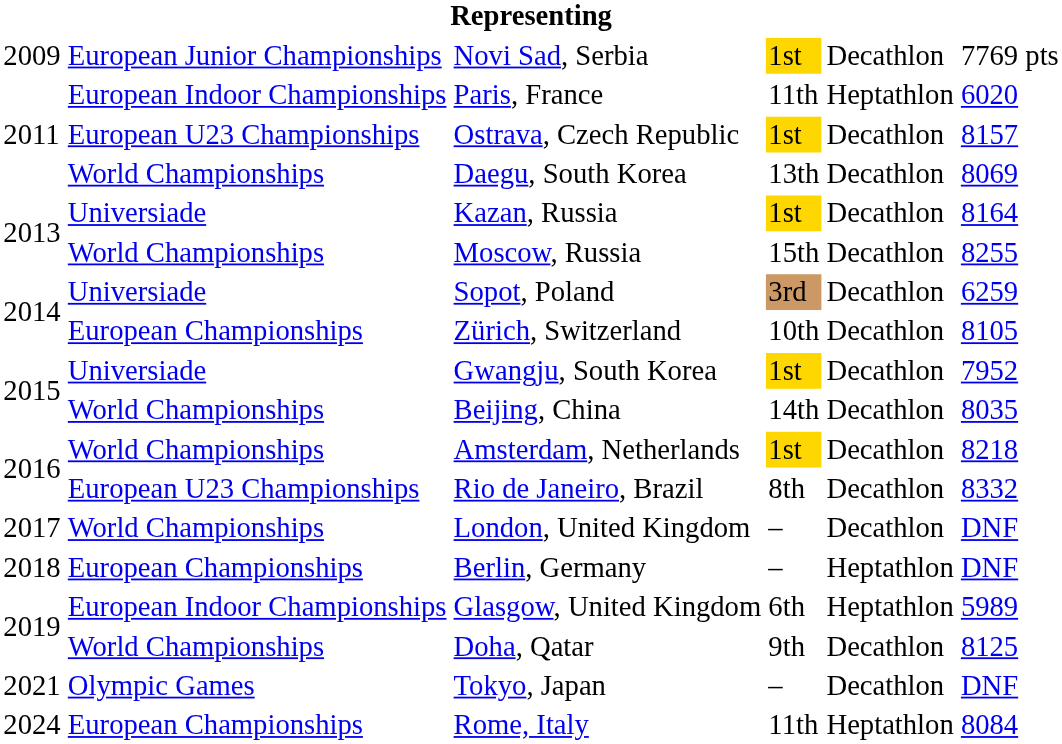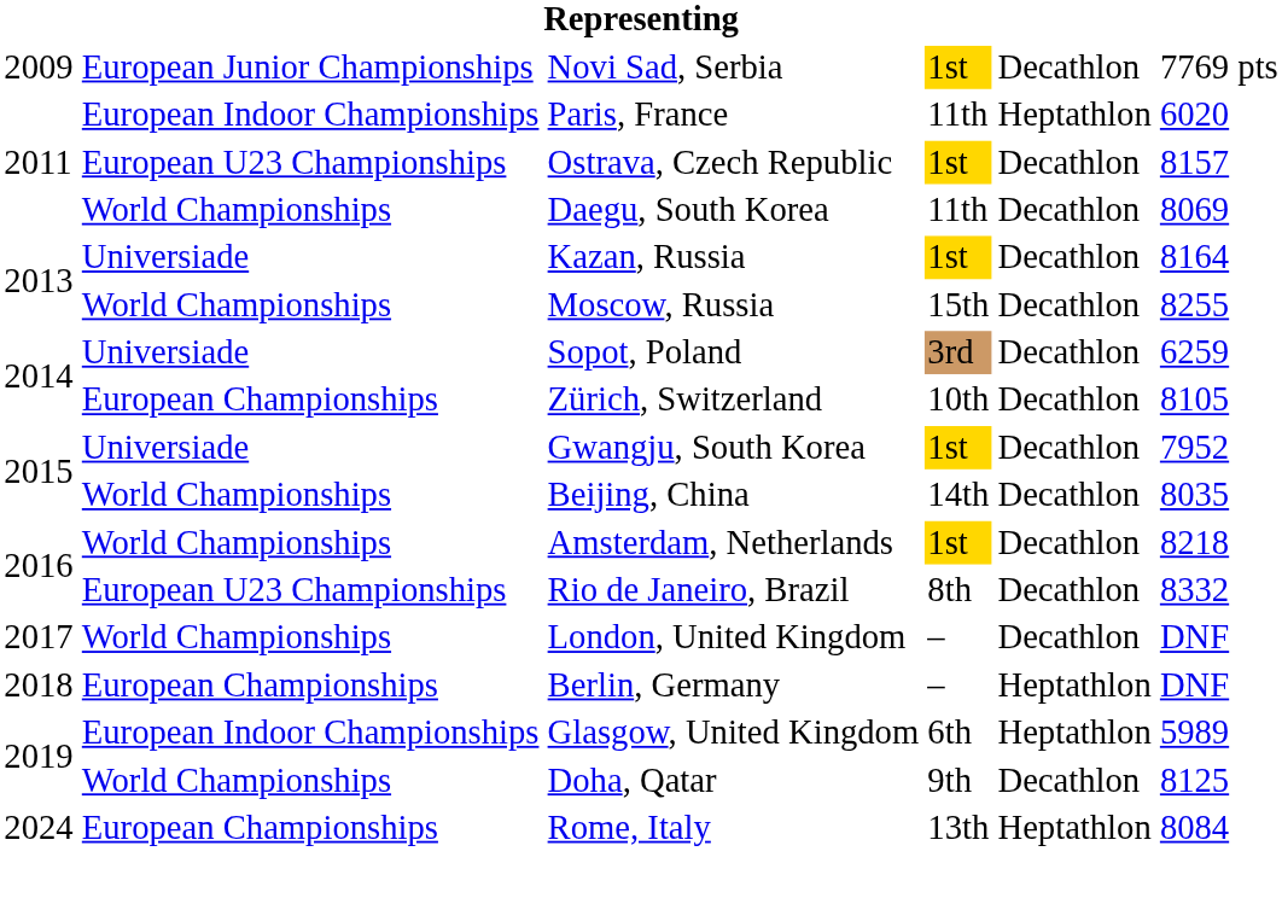 <table>
 <tr>
 <th colspan="6">Representing </th>
 </tr>
 <tr>
 <td>2009</td>
 <td><a href='#'>European Junior Championships</a></td>
 <td><a href='#'>Novi Sad</a>, Serbia</td>
 <td bgcolor=gold>1st</td>
 <td>Decathlon</td>
 <td>7769 pts</td>
 </tr>
 <tr>
 <td rowspan=3>2011</td>
 <td><a href='#'>European Indoor Championships</a></td>
 <td><a href='#'>Paris</a>, France</td>
 <td>11th</td>
 <td>Heptathlon</td>
 <td><a href='#'>6020</a></td>
 </tr>
 <tr>
 <td><a href='#'>European U23 Championships</a></td>
 <td><a href='#'>Ostrava</a>, Czech Republic</td>
 <td bgcolor=gold>1st</td>
 <td>Decathlon</td>
 <td><a href='#'>8157</a></td>
 </tr>
 <tr>
 <td><a href='#'>World Championships</a></td>
 <td><a href='#'>Daegu</a>, South Korea</td>
-<td>13th</td>
+<td>11th</td>
 <td>Decathlon</td>
 <td><a href='#'>8069</a></td>
 </tr>
 <tr>
 <td rowspan=2>2013</td>
 <td><a href='#'>Universiade</a></td>
 <td><a href='#'>Kazan</a>, Russia</td>
 <td bgcolor=gold>1st</td>
 <td>Decathlon</td>
 <td><a href='#'>8164</a></td>
 </tr>
 <tr>
 <td><a href='#'>World Championships</a></td>
 <td><a href='#'>Moscow</a>, Russia</td>
 <td>15th</td>
 <td>Decathlon</td>
 <td><a href='#'>8255</a></td>
 </tr>
 <tr>
 <td rowspan=2>2014</td>
 <td><a href='#'>Universiade</a></td>
 <td><a href='#'>Sopot</a>, Poland</td>
 <td bgcolor="#cc9966">3rd</td>
 <td>Decathlon</td>
 <td><a href='#'>6259</a></td>
 </tr>
 <tr>
 <td><a href='#'>European Championships</a></td>
 <td><a href='#'>Zürich</a>, Switzerland</td>
 <td>10th</td>
 <td>Decathlon</td>
 <td><a href='#'>8105</a></td>
 </tr>
 <tr>
 <td rowspan=2>2015</td>
 <td><a href='#'>Universiade</a></td>
 <td><a href='#'>Gwangju</a>, South Korea</td>
 <td bgcolor=gold>1st</td>
 <td>Decathlon</td>
 <td><a href='#'>7952</a></td>
 </tr>
 <tr>
 <td><a href='#'>World Championships</a></td>
 <td><a href='#'>Beijing</a>, China</td>
 <td>14th</td>
 <td>Decathlon</td>
 <td><a href='#'>8035</a></td>
 </tr>
 <tr>
 <td rowspan=2>2016</td>
 <td><a href='#'>World Championships</a></td>
 <td><a href='#'>Amsterdam</a>, Netherlands</td>
 <td bgcolor=gold>1st</td>
 <td>Decathlon</td>
 <td><a href='#'>8218</a></td>
 </tr>
 <tr>
 <td><a href='#'>European U23 Championships</a></td>
 <td><a href='#'>Rio de Janeiro</a>, Brazil</td>
 <td>8th</td>
 <td>Decathlon</td>
 <td><a href='#'>8332</a></td>
 </tr>
 <tr>
 <td>2017</td>
 <td><a href='#'>World Championships</a></td>
 <td><a href='#'>London</a>, United Kingdom</td>
 <td>–</td>
 <td>Decathlon</td>
 <td><a href='#'>DNF</a></td>
 </tr>
 <tr>
 <td>2018</td>
 <td><a href='#'>European Championships</a></td>
 <td><a href='#'>Berlin</a>, Germany</td>
 <td>–</td>
 <td>Heptathlon</td>
 <td><a href='#'>DNF</a></td>
 </tr>
 <tr>
 <td rowspan=2>2019</td>
 <td><a href='#'>European Indoor Championships</a></td>
 <td><a href='#'>Glasgow</a>, United Kingdom</td>
 <td>6th</td>
 <td>Heptathlon</td>
 <td><a href='#'>5989</a></td>
 </tr>
 <tr>
 <td><a href='#'>World Championships</a></td>
 <td><a href='#'>Doha</a>, Qatar</td>
 <td>9th</td>
 <td>Decathlon</td>
 <td><a href='#'>8125</a></td>
 </tr>
 <tr>
-<td>2021</td>
-<td><a href='#'>Olympic Games</a></td>
-<td><a href='#'>Tokyo</a>, Japan</td>
-<td>–</td>
-<td>Decathlon</td>
-<td><a href='#'>DNF</a></td>
-</tr>
-<tr>
 <td>2024</td>
 <td><a href='#'>European Championships</a></td>
 <td><a href='#'>Rome, Italy</a></td>
-<td>11th</td>
+<td>13th</td>
 <td>Heptathlon</td>
 <td><a href='#'>8084</a></td>
 </tr>
 </table>
